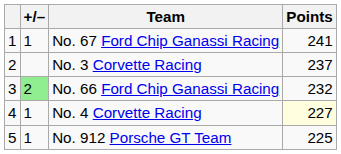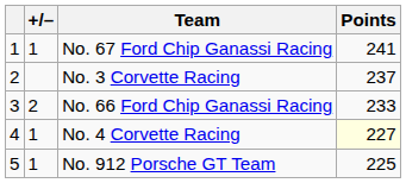 <table class="wikitable" style="font-size: 95%;">
 <tr>
 <th scope="col"></th>
 <th scope="col">+/–</th>
 <th scope="col">Team</th>
 <th scope="col">Points</th>
 </tr>
 <tr>
 <td align=center>1</td>
 <td align="left"> 1</td>
 <td> No. 67 <a href='#'>Ford Chip Ganassi Racing</a></td>
 <td align=right>241</td>
 </tr>
 <tr>
 <td align=center>2</td>
 <td align="left"></td>
 <td> No. 3 <a href='#'>Corvette Racing</a></td>
 <td align=right>237</td>
 </tr>
 <tr>
 <td align=center>3</td>
-<td align="left" style="background: lightgreen;"> 2</td>
+<td align="left"> 2</td>
 <td> No. 66 <a href='#'>Ford Chip Ganassi Racing</a></td>
-<td align=right>232</td>
+<td align=right>233</td>
 </tr>
 <tr>
 <td align=center>4</td>
 <td align="left"> 1</td>
 <td> No. 4 <a href='#'>Corvette Racing</a></td>
 <td align=right style="background: lightyellow;">227</td>
 </tr>
 <tr>
 <td align=center>5</td>
 <td align="left"> 1</td>
 <td> No. 912 <a href='#'>Porsche GT Team</a></td>
 <td align=right>225</td>
 </tr>
 <tr>
 </tr>
 </table>
